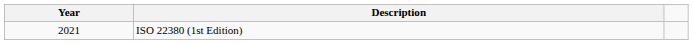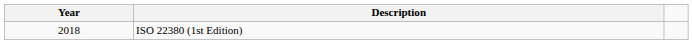 <table class = "wikitable" font-size = 95%; width = 50%; background-color = transparent>
 <tr>
 <th>Year</th>
 <th>Description</th>
 </tr>
 <tr>
-<td align = "center">2021</td>
+<td align = "center">2018</td>
 <td>ISO 22380 (1st Edition)</td>
 <td></td>
 </tr>
 </table>
